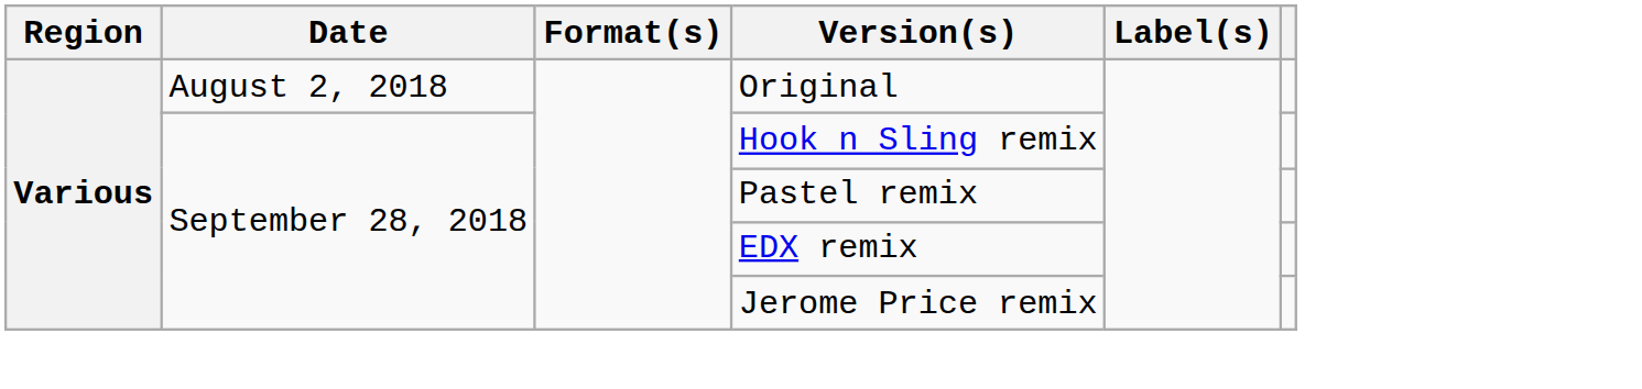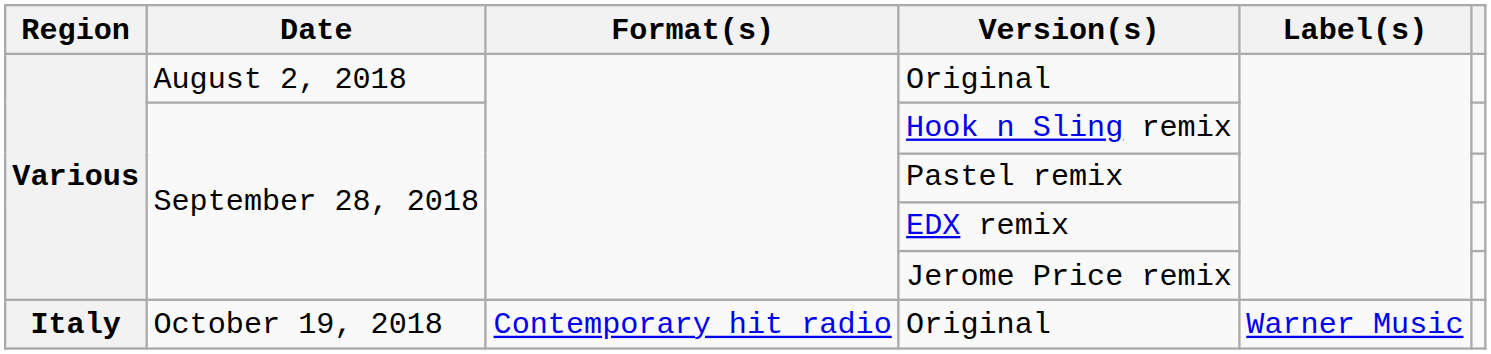 <table class="wikitable plainrowheaders">
 <tr>
 <th scope="col">Region</th>
 <th scope="col">Date</th>
 <th scope="col">Format(s)</th>
 <th scope="col">Version(s)</th>
 <th scope="col">Label(s)</th>
 <th scope="col"></th>
 </tr>
 <tr>
 <th scope="row" rowspan="5">Various</th>
 <td>August 2, 2018</td>
 <td rowspan="5"></td>
 <td>Original</td>
 <td rowspan="5"></td>
 <td></td>
 </tr>
 <tr>
 <td rowspan="4">September 28, 2018</td>
 <td><a href='#'>Hook n Sling</a> remix</td>
 <td></td>
 </tr>
 <tr>
 <td>Pastel remix</td>
 <td></td>
 </tr>
 <tr>
 <td><a href='#'>EDX</a> remix</td>
 <td></td>
 </tr>
 <tr>
 <td>Jerome Price remix</td>
 <td></td>
 </tr>
+<tr>
+<th scope="row">Italy</th>
+<td>October 19, 2018</td>
+<td><a href='#'>Contemporary hit radio</a></td>
+<td>Original</td>
+<td><a href='#'>Warner Music</a></td>
+<td></td>
+</tr>
 </table>
